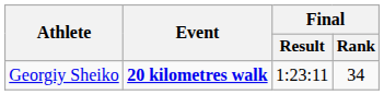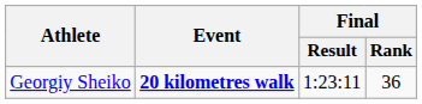 <table class="wikitable" style="font-size:90%">
 <tr>
 <th rowspan="2">Athlete</th>
 <th rowspan="2">Event</th>
 <th colspan="2">Final</th>
 </tr>
 <tr style="font-size:95%">
 <th>Result</th>
 <th>Rank</th>
 </tr>
 <tr style=text-align:center>
 <td style=text-align:left><a href='#'>Georgiy Sheiko</a></td>
 <td style=text-align:left><strong><a href='#'>20 kilometres walk</a></strong></td>
 <td>1:23:11</td>
-<td>34</td>
+<td>36</td>
 </tr>
 </table>
